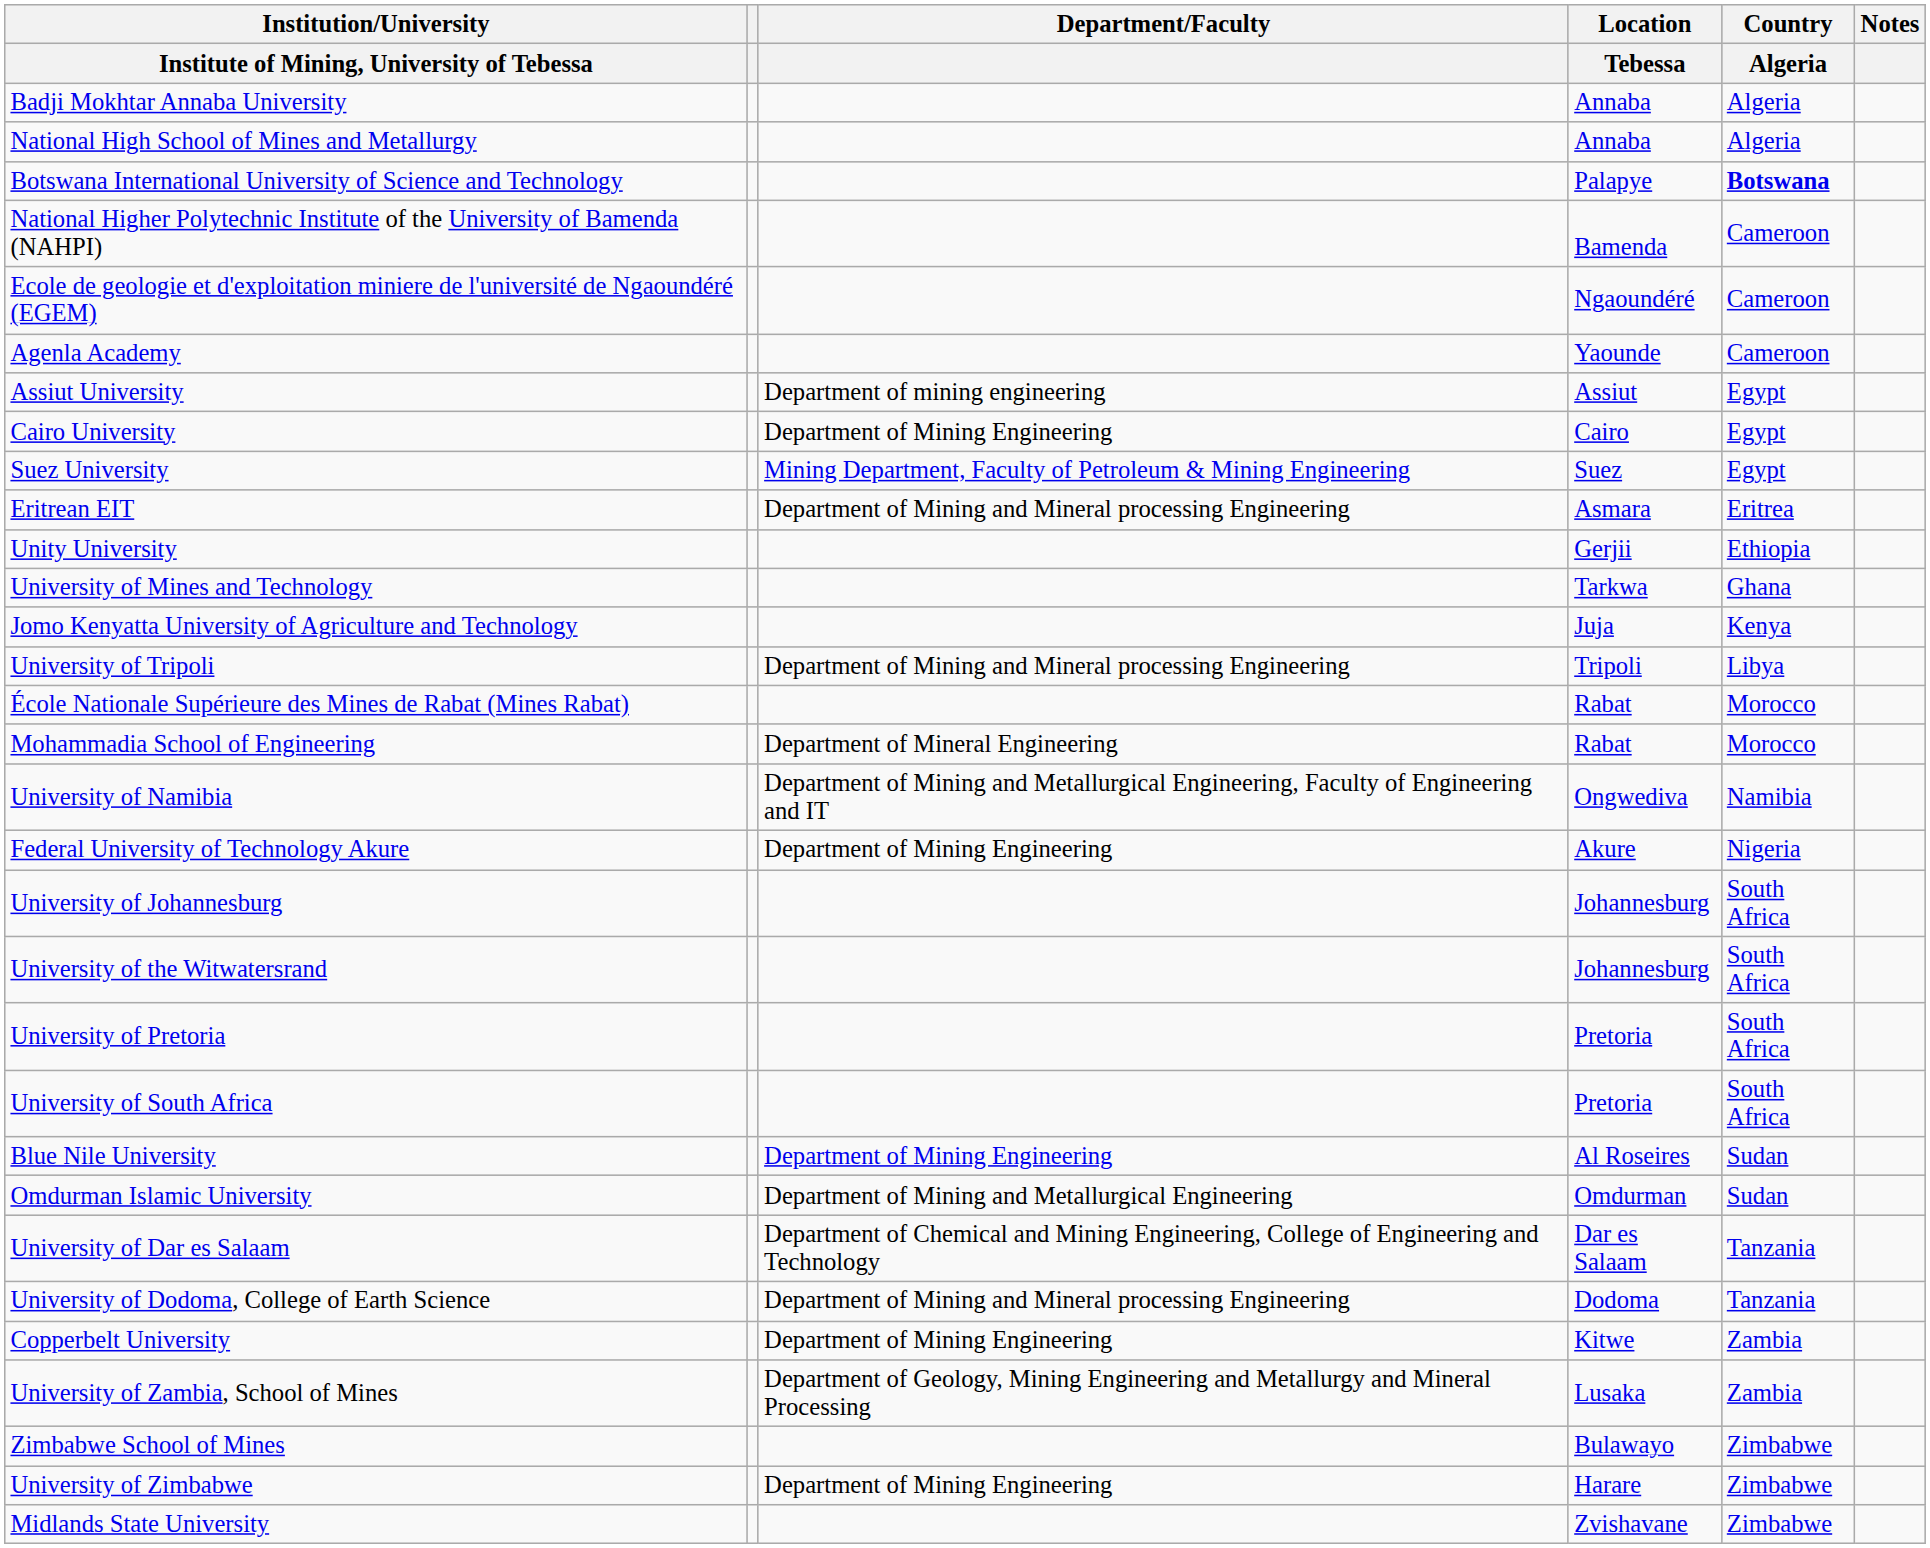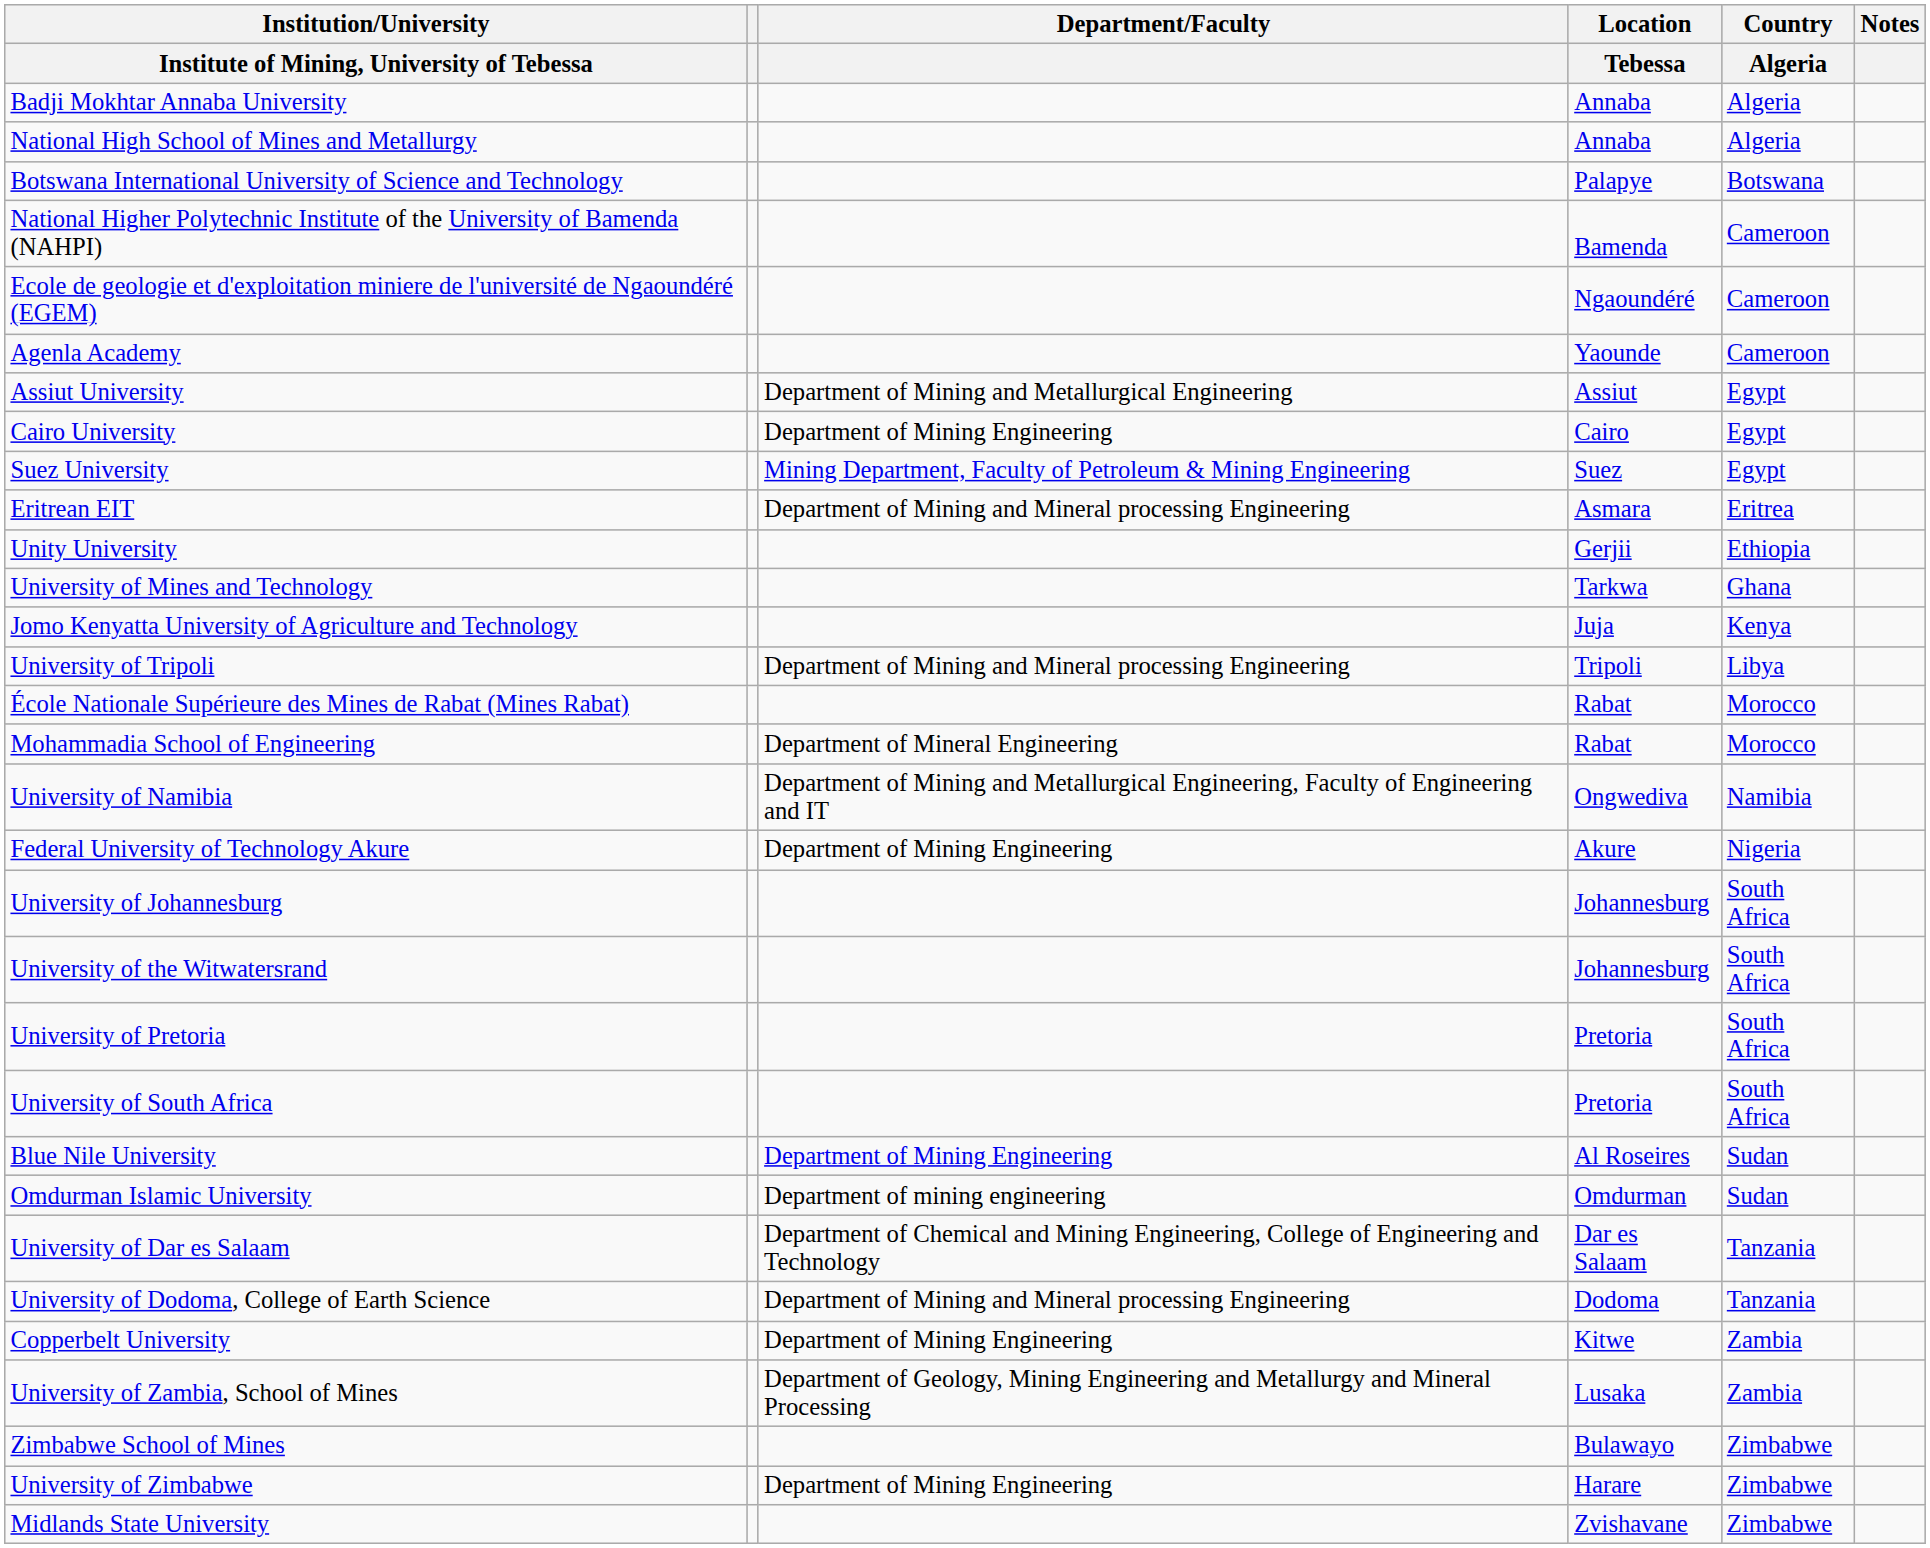 <table class="wikitable sortable">
 <tr>
 <th>Institution/University</th>
 <th></th>
 <th>Department/Faculty</th>
 <th>Location</th>
 <th>Country</th>
 <th>Notes</th>
 </tr>
 <tr>
 <th>Institute of Mining, University of Tebessa</th>
 <th></th>
 <th></th>
 <th>Tebessa</th>
 <th>Algeria</th>
 <th></th>
 </tr>
 <tr>
 <td><a href='#'>Badji Mokhtar Annaba University</a></td>
 <td></td>
 <td></td>
 <td><a href='#'>Annaba</a></td>
 <td><a href='#'>Algeria</a></td>
 <td></td>
 </tr>
 <tr>
 <td><a href='#'>National High School of Mines and Metallurgy</a></td>
 <td></td>
 <td></td>
 <td><a href='#'>Annaba</a></td>
 <td><a href='#'>Algeria</a></td>
 <td></td>
 </tr>
 <tr>
 <td><a href='#'>Botswana International University of Science and Technology</a></td>
 <td></td>
 <td></td>
 <td><a href='#'>Palapye</a></td>
-<td><strong><a href='#'>Botswana</a></strong></td>
+<td><a href='#'>Botswana</a></td>
 <td></td>
 </tr>
 <tr>
 <td><a href='#'>National Higher Polytechnic Institute</a> of the <a href='#'>University of Bamenda</a> (NAHPI)</td>
 <td></td>
 <td></td>
 <td><br><a href='#'>Bamenda</a></td>
 <td><a href='#'>Cameroon</a></td>
 <td></td>
 </tr>
 <tr>
 <td><a href='#'>Ecole de geologie et d'exploitation miniere de l'université de Ngaoundéré (EGEM)</a></td>
 <td></td>
 <td></td>
 <td><a href='#'>Ngaoundéré</a></td>
 <td><a href='#'>Cameroon</a></td>
 <td></td>
 </tr>
 <tr>
 <td><a href='#'>Agenla Academy</a></td>
 <td></td>
 <td></td>
 <td><a href='#'>Yaounde</a></td>
 <td><a href='#'>Cameroon</a></td>
 <td></td>
 </tr>
 <tr>
 <td><a href='#'>Assiut University</a></td>
 <td></td>
-<td>Department of mining engineering</td>
+<td>Department of Mining and Metallurgical Engineering</td>
 <td><a href='#'>Assiut</a></td>
 <td><a href='#'>Egypt</a></td>
 <td></td>
 </tr>
 <tr>
 <td><a href='#'>Cairo University</a></td>
 <td></td>
 <td>Department of Mining Engineering</td>
 <td><a href='#'>Cairo</a></td>
 <td><a href='#'>Egypt</a></td>
 <td></td>
 </tr>
 <tr>
 <td><a href='#'>Suez University</a></td>
 <td></td>
 <td><a href='#'>Mining Department, Faculty of Petroleum & Mining Engineering</a></td>
 <td><a href='#'>Suez</a></td>
 <td><a href='#'>Egypt</a></td>
 <td></td>
 </tr>
 <tr>
 <td><a href='#'>Eritrean EIT</a></td>
 <td></td>
 <td>Department of Mining and Mineral processing Engineering</td>
 <td><a href='#'>Asmara</a></td>
 <td><a href='#'>Eritrea</a></td>
 <td></td>
 </tr>
 <tr>
 <td><a href='#'>Unity University</a></td>
 <td></td>
 <td></td>
 <td><a href='#'>Gerjii</a></td>
 <td><a href='#'>Ethiopia</a></td>
 <td></td>
 </tr>
 <tr>
 <td><a href='#'>University of Mines and Technology</a></td>
 <td></td>
 <td></td>
 <td><a href='#'>Tarkwa</a></td>
 <td><a href='#'>Ghana</a></td>
 <td></td>
 </tr>
 <tr>
 <td><a href='#'>Jomo Kenyatta University of Agriculture and Technology</a></td>
 <td></td>
 <td></td>
 <td><a href='#'>Juja</a></td>
 <td><a href='#'>Kenya</a></td>
 <td></td>
 </tr>
 <tr>
 <td><a href='#'>University of Tripoli</a></td>
 <td></td>
 <td>Department of Mining and Mineral processing Engineering</td>
 <td><a href='#'>Tripoli</a></td>
 <td><a href='#'>Libya</a></td>
 <td></td>
 </tr>
 <tr>
 <td><a href='#'>École Nationale Supérieure des Mines de Rabat (Mines Rabat)</a></td>
 <td></td>
 <td></td>
 <td><a href='#'>Rabat</a></td>
 <td><a href='#'>Morocco</a></td>
 <td></td>
 </tr>
 <tr>
 <td><a href='#'>Mohammadia School of Engineering</a></td>
 <td></td>
 <td>Department of Mineral Engineering</td>
 <td><a href='#'>Rabat</a></td>
 <td><a href='#'>Morocco</a></td>
 <td></td>
 </tr>
 <tr>
 <td><a href='#'>University of Namibia</a></td>
 <td></td>
 <td>Department of Mining and Metallurgical Engineering, Faculty of Engineering and IT</td>
 <td><a href='#'>Ongwediva</a></td>
 <td><a href='#'>Namibia</a></td>
 <td></td>
 </tr>
 <tr>
 <td><a href='#'>Federal University of Technology Akure</a></td>
 <td></td>
 <td>Department of Mining Engineering</td>
 <td><a href='#'>Akure</a></td>
 <td><a href='#'>Nigeria</a></td>
 <td></td>
 </tr>
 <tr>
 <td><a href='#'>University of Johannesburg</a></td>
 <td></td>
 <td></td>
 <td><a href='#'>Johannesburg</a></td>
 <td><a href='#'>South Africa</a></td>
 <td></td>
 </tr>
 <tr>
 <td><a href='#'>University of the Witwatersrand</a></td>
 <td></td>
 <td></td>
 <td><a href='#'>Johannesburg</a></td>
 <td><a href='#'>South Africa</a></td>
 <td></td>
 </tr>
 <tr>
 <td><a href='#'>University of Pretoria</a></td>
 <td></td>
 <td></td>
 <td><a href='#'>Pretoria</a></td>
 <td><a href='#'>South Africa</a></td>
 <td></td>
 </tr>
 <tr>
 <td><a href='#'>University of South Africa</a></td>
 <td></td>
 <td></td>
 <td><a href='#'>Pretoria</a></td>
 <td><a href='#'>South Africa</a></td>
 <td></td>
 </tr>
 <tr>
 <td><a href='#'>Blue Nile University</a></td>
 <td></td>
 <td><a href='#'>Department of Mining Engineering</a></td>
 <td><a href='#'>Al Roseires</a></td>
 <td><a href='#'>Sudan</a></td>
 <td></td>
 </tr>
 <tr>
 <td><a href='#'>Omdurman Islamic University</a></td>
 <td></td>
-<td>Department of Mining and Metallurgical Engineering</td>
+<td>Department of mining engineering</td>
 <td><a href='#'>Omdurman</a></td>
 <td><a href='#'>Sudan</a></td>
 <td></td>
 </tr>
 <tr>
 <td><a href='#'>University of Dar es Salaam</a></td>
 <td></td>
 <td>Department of Chemical and Mining Engineering, College of Engineering and Technology</td>
 <td><a href='#'>Dar es Salaam</a></td>
 <td><a href='#'>Tanzania</a></td>
 <td></td>
 </tr>
 <tr>
 <td><a href='#'>University of Dodoma</a>, College of Earth Science</td>
 <td></td>
 <td>Department of Mining and Mineral processing Engineering</td>
 <td><a href='#'>Dodoma</a></td>
 <td><a href='#'>Tanzania</a></td>
 <td></td>
 </tr>
 <tr>
 <td><a href='#'>Copperbelt University</a></td>
 <td></td>
 <td>Department of Mining Engineering</td>
 <td><a href='#'>Kitwe</a></td>
 <td><a href='#'>Zambia</a></td>
 <td></td>
 </tr>
 <tr>
 <td><a href='#'>University of Zambia</a>, School of Mines</td>
 <td></td>
 <td>Department of Geology, Mining Engineering and Metallurgy and Mineral Processing</td>
 <td><a href='#'>Lusaka</a></td>
 <td><a href='#'>Zambia</a></td>
 <td></td>
 </tr>
 <tr>
 <td><a href='#'>Zimbabwe School of Mines</a></td>
 <td></td>
 <td></td>
 <td><a href='#'>Bulawayo</a></td>
 <td><a href='#'>Zimbabwe</a></td>
 <td></td>
 </tr>
 <tr>
 <td><a href='#'>University of Zimbabwe</a></td>
 <td></td>
 <td>Department of Mining Engineering</td>
 <td><a href='#'>Harare</a></td>
 <td><a href='#'>Zimbabwe</a></td>
 <td></td>
 </tr>
 <tr>
 <td><a href='#'>Midlands State University</a></td>
 <td></td>
 <td></td>
 <td><a href='#'>Zvishavane</a></td>
 <td><a href='#'>Zimbabwe</a></td>
 <td></td>
 </tr>
 </table>
